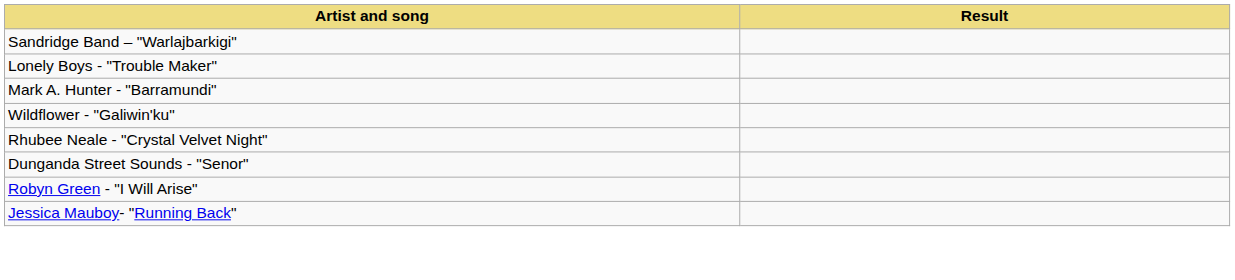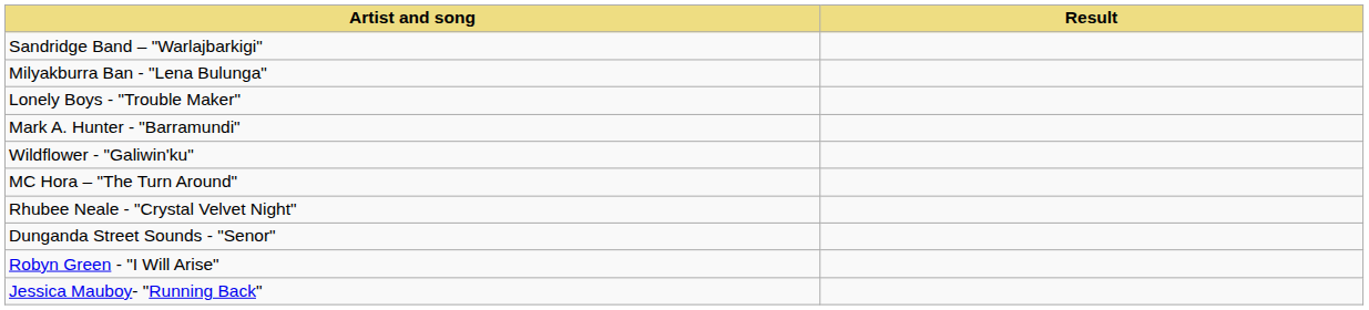 <table class="wikitable" width=100%>
 <tr>
 <th style="width:15%;background:#EEDD82;">Artist and song</th>
 <th style="width:10%;background:#EEDD82;">Result</th>
 </tr>
 <tr>
 <td>Sandridge Band – "Warlajbarkigi"</td>
+<td></td>
+</tr>
+<tr>
+<td>Milyakburra Ban - "Lena Bulunga"</td>
 <td></td>
 </tr>
 <tr>
 <td>Lonely Boys - "Trouble Maker"</td>
 <td></td>
 </tr>
 <tr>
 <td>Mark A. Hunter - "Barramundi"</td>
 <td></td>
 </tr>
 <tr>
 <td>Wildflower - "Galiwin'ku"</td>
+<td></td>
+</tr>
+<tr>
+<td>MC Hora – "The Turn Around"</td>
 <td></td>
 </tr>
 <tr>
 <td>Rhubee Neale - "Crystal Velvet Night"</td>
 <td></td>
 </tr>
 <tr>
 <td>Dunganda Street Sounds - "Senor"</td>
 <td></td>
 </tr>
 <tr>
 <td><a href='#'>Robyn Green</a> - "I Will Arise"</td>
 <td></td>
 </tr>
 <tr>
 <td><a href='#'>Jessica Mauboy</a>- "<a href='#'>Running Back</a>"</td>
 <td></td>
 </tr>
 </table>
